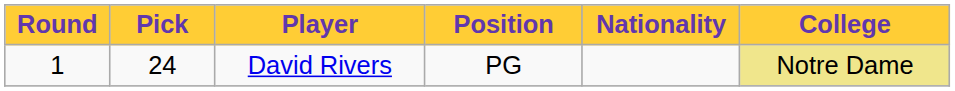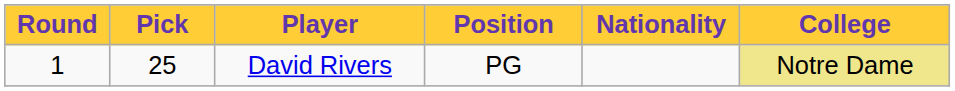 <table class="wikitable sortable sortable">
 <tr>
 <th style="background:#ffcd35; color:#6137ad" width="10%">Round</th>
 <th style="background:#ffcd35; color:#6137ad" width="10%">Pick</th>
 <th style="background:#ffcd35; color:#6137ad" width="20%">Player</th>
 <th style="background:#ffcd35; color:#6137ad" width="15%">Position</th>
 <th style="background:#ffcd35; color:#6137ad" width="15%">Nationality</th>
 <th style="background:#ffcd35; color:#6137ad" width="20%">College</th>
 </tr>
 <tr style="text-align: center">
 <td>1</td>
-<td>24</td>
+<td>25</td>
 <td><a href='#'>David Rivers</a></td>
 <td>PG</td>
 <td></td>
 <td style="background: khaki;">Notre Dame</td>
 </tr>
 </table>
